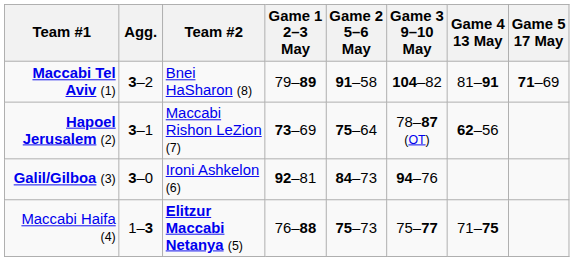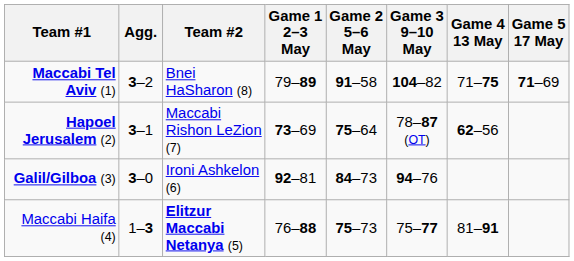 <table class=wikitable style="text-align:center">
 <tr>
 <th width=200>Team #1</th>
 <th width=50>Agg.</th>
 <th width=200>Team #2</th>
 <th width=100>Game 1<br>2–3 May</th>
 <th width=100>Game 2<br>5–6 May</th>
 <th width=100>Game 3<br>9–10 May</th>
 <th width=100>Game 4<br>13 May</th>
 <th width=100>Game 5<br>17 May</th>
 </tr>
 <tr>
 <td align=right><strong><a href='#'>Maccabi Tel Aviv</a></strong> <small>(1)</small></td>
 <td><strong>3</strong>–2</td>
 <td align=left><a href='#'>Bnei HaSharon</a> <small>(8)</small></td>
 <td>79–<strong>89</strong></td>
 <td><strong>91</strong>–58</td>
 <td><strong>104</strong>–82</td>
-<td>81–<strong>91</strong></td>
+<td>71–<strong>75</strong></td>
 <td><strong>71</strong>–69</td>
 </tr>
 <tr>
 <td align=right><strong><a href='#'>Hapoel Jerusalem</a></strong> <small>(2)</small></td>
 <td><strong>3</strong>–1</td>
 <td align=left><a href='#'>Maccabi Rishon LeZion</a> <small>(7)</small></td>
 <td><strong>73</strong>–69</td>
 <td><strong>75</strong>–64</td>
 <td>78–<strong>87</strong> <small>(<a href='#'>OT</a>)</small></td>
 <td><strong>62</strong>–56</td>
 <td></td>
 </tr>
 <tr>
 <td align=right><strong><a href='#'>Galil/Gilboa</a></strong> <small>(3)</small></td>
 <td><strong>3</strong>–0</td>
 <td align=left><a href='#'>Ironi Ashkelon</a> <small>(6)</small></td>
 <td><strong>92</strong>–81</td>
 <td><strong>84</strong>–73</td>
 <td><strong>94</strong>–76</td>
 <td></td>
 </tr>
 <tr>
 <td align=right><a href='#'>Maccabi Haifa</a> <small>(4)</small></td>
 <td>1–<strong>3</strong></td>
 <td align=left><strong><a href='#'>Elitzur Maccabi Netanya</a></strong> <small>(5)</small></td>
 <td>76–<strong>88</strong></td>
 <td><strong>75</strong>–73</td>
 <td>75–<strong>77</strong></td>
-<td>71–<strong>75</strong></td>
+<td>81–<strong>91</strong></td>
 <td></td>
 </tr>
 </table>
